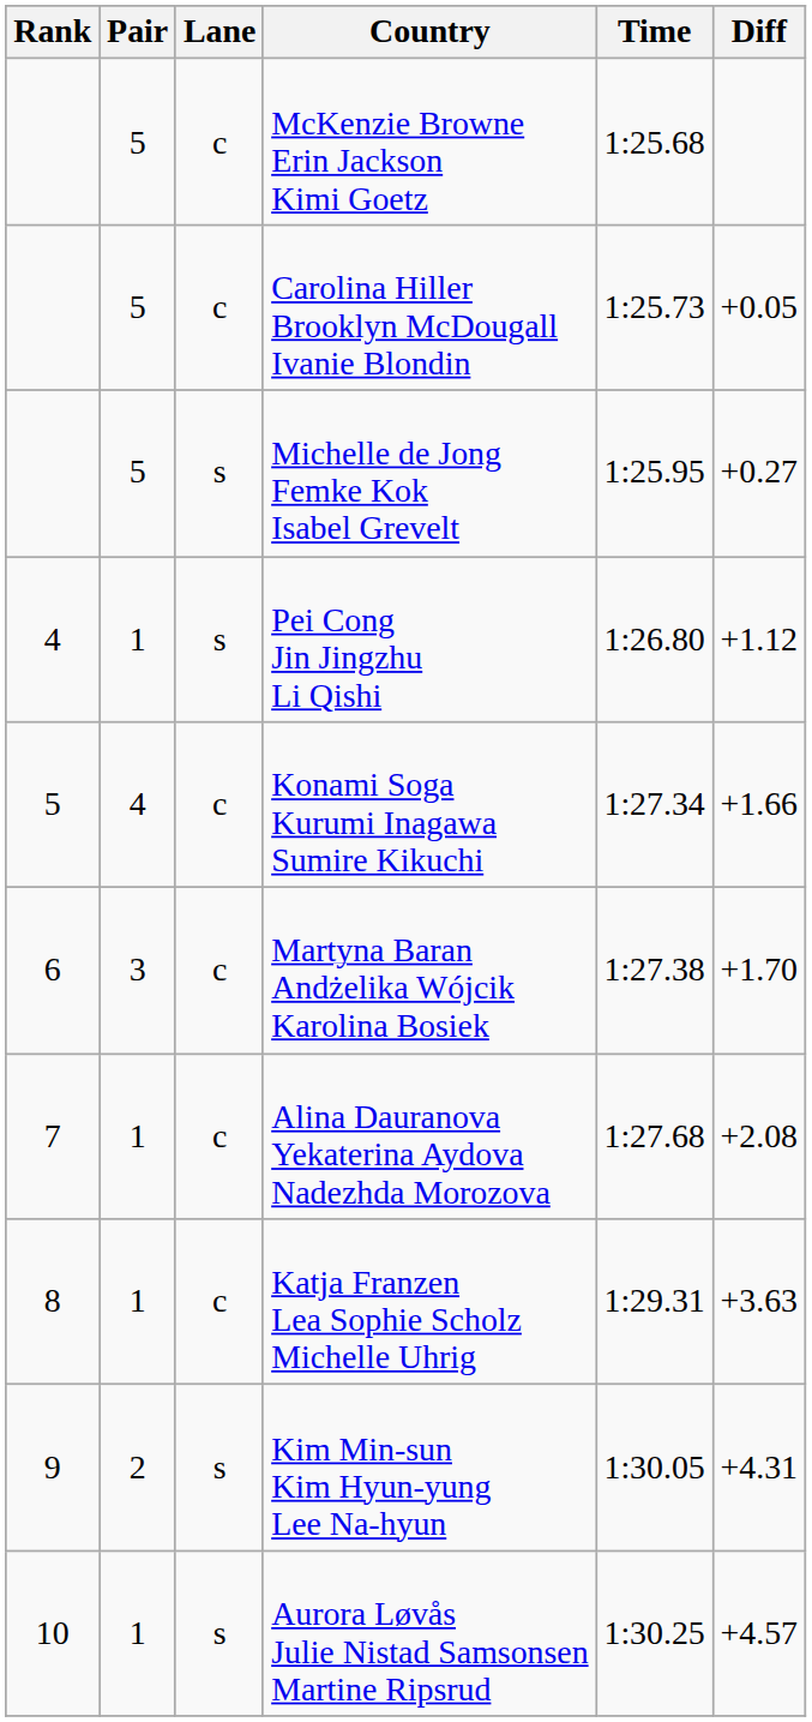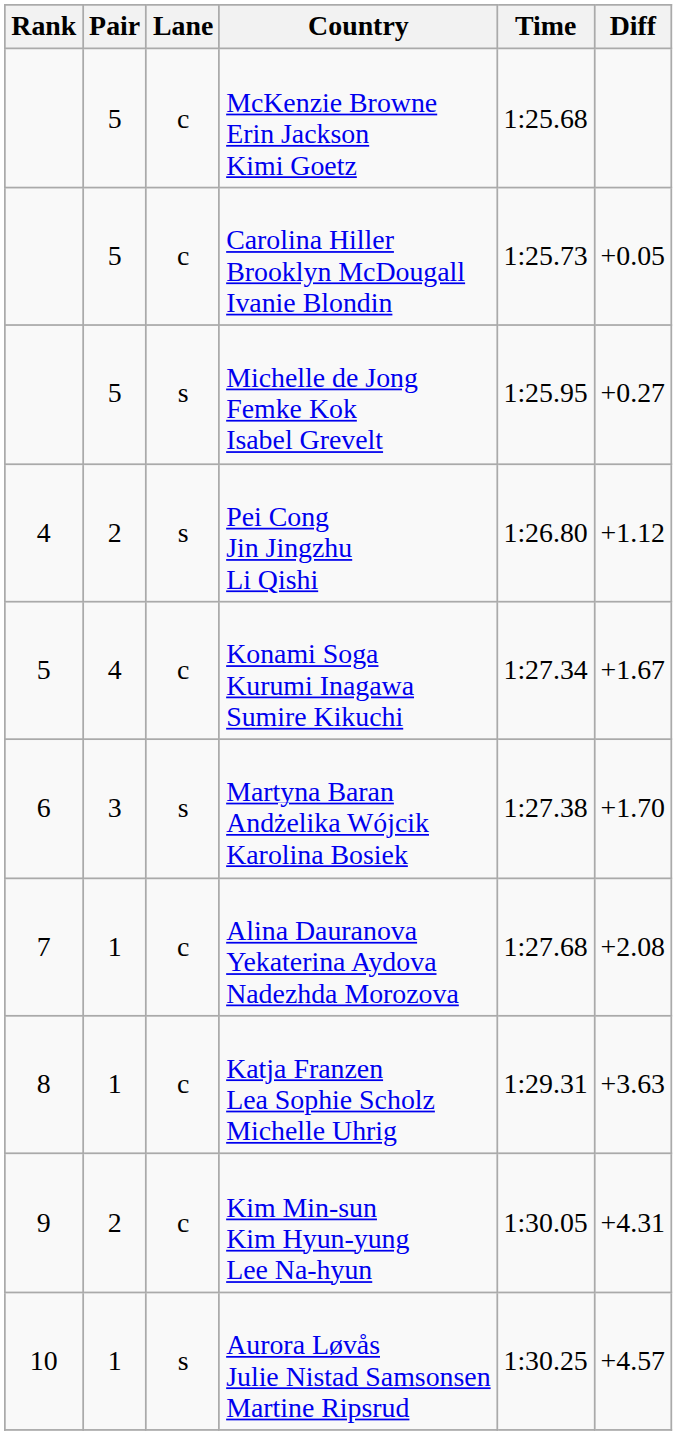 <table class="wikitable sortable" style="text-align:center">
 <tr>
 <th>Rank</th>
 <th>Pair</th>
 <th>Lane</th>
 <th>Country</th>
 <th>Time</th>
 <th>Diff</th>
 </tr>
 <tr>
 <td></td>
 <td>5</td>
 <td>c</td>
 <td align=left><br><a href='#'>McKenzie Browne</a><br><a href='#'>Erin Jackson</a><br><a href='#'>Kimi Goetz</a></td>
 <td>1:25.68</td>
 <td></td>
 </tr>
 <tr>
 <td></td>
 <td>5</td>
 <td>c</td>
 <td align=left><br><a href='#'>Carolina Hiller</a><br><a href='#'>Brooklyn McDougall</a><br><a href='#'>Ivanie Blondin</a></td>
 <td>1:25.73</td>
 <td>+0.05</td>
 </tr>
 <tr>
 <td></td>
 <td>5</td>
 <td>s</td>
 <td align=left><br><a href='#'>Michelle de Jong</a><br><a href='#'>Femke Kok</a><br><a href='#'>Isabel Grevelt</a></td>
 <td>1:25.95</td>
 <td>+0.27</td>
 </tr>
 <tr>
 <td>4</td>
-<td>1</td>
+<td>2</td>
 <td>s</td>
 <td align=left><br><a href='#'>Pei Cong</a><br><a href='#'>Jin Jingzhu</a><br><a href='#'>Li Qishi</a></td>
 <td>1:26.80</td>
 <td>+1.12</td>
 </tr>
 <tr>
 <td>5</td>
 <td>4</td>
 <td>c</td>
 <td align=left><br><a href='#'>Konami Soga</a><br><a href='#'>Kurumi Inagawa</a><br><a href='#'>Sumire Kikuchi</a></td>
 <td>1:27.34</td>
-<td>+1.66</td>
+<td>+1.67</td>
 </tr>
 <tr>
 <td>6</td>
 <td>3</td>
-<td>c</td>
+<td>s</td>
 <td align=left><br><a href='#'>Martyna Baran</a><br><a href='#'>Andżelika Wójcik</a><br><a href='#'>Karolina Bosiek</a></td>
 <td>1:27.38</td>
 <td>+1.70</td>
 </tr>
 <tr>
 <td>7</td>
 <td>1</td>
 <td>c</td>
 <td align=left><br><a href='#'>Alina Dauranova</a><br><a href='#'>Yekaterina Aydova</a><br><a href='#'>Nadezhda Morozova</a></td>
 <td>1:27.68</td>
 <td>+2.08</td>
 </tr>
 <tr>
 <td>8</td>
 <td>1</td>
 <td>c</td>
 <td align=left><br><a href='#'>Katja Franzen</a><br><a href='#'>Lea Sophie Scholz</a><br><a href='#'>Michelle Uhrig</a></td>
 <td>1:29.31</td>
 <td>+3.63</td>
 </tr>
 <tr>
 <td>9</td>
 <td>2</td>
-<td>s</td>
+<td>c</td>
 <td align=left><br><a href='#'>Kim Min-sun</a><br><a href='#'>Kim Hyun-yung</a><br><a href='#'>Lee Na-hyun</a></td>
 <td>1:30.05</td>
 <td>+4.31</td>
 </tr>
 <tr>
 <td>10</td>
 <td>1</td>
 <td>s</td>
 <td align=left><br><a href='#'>Aurora Løvås</a><br><a href='#'>Julie Nistad Samsonsen</a><br><a href='#'>Martine Ripsrud</a></td>
 <td>1:30.25</td>
 <td>+4.57</td>
 </tr>
 </table>
